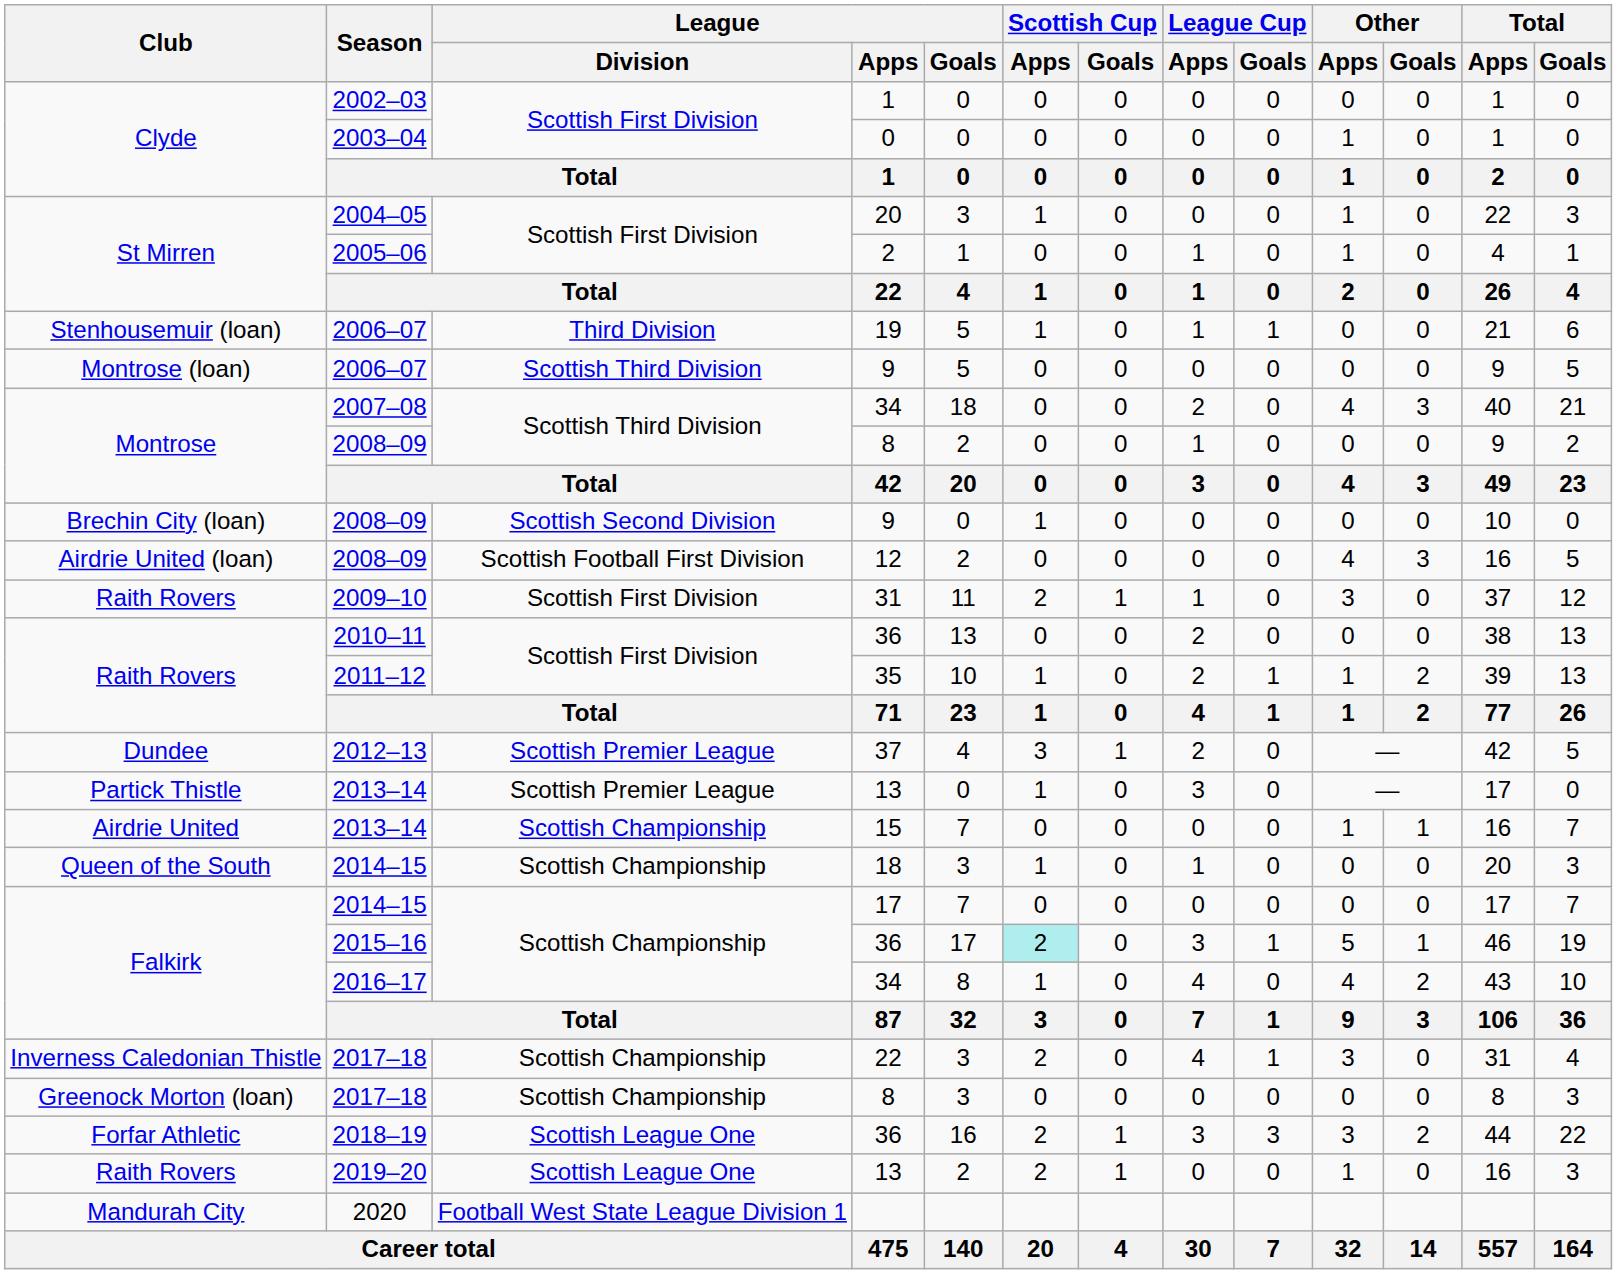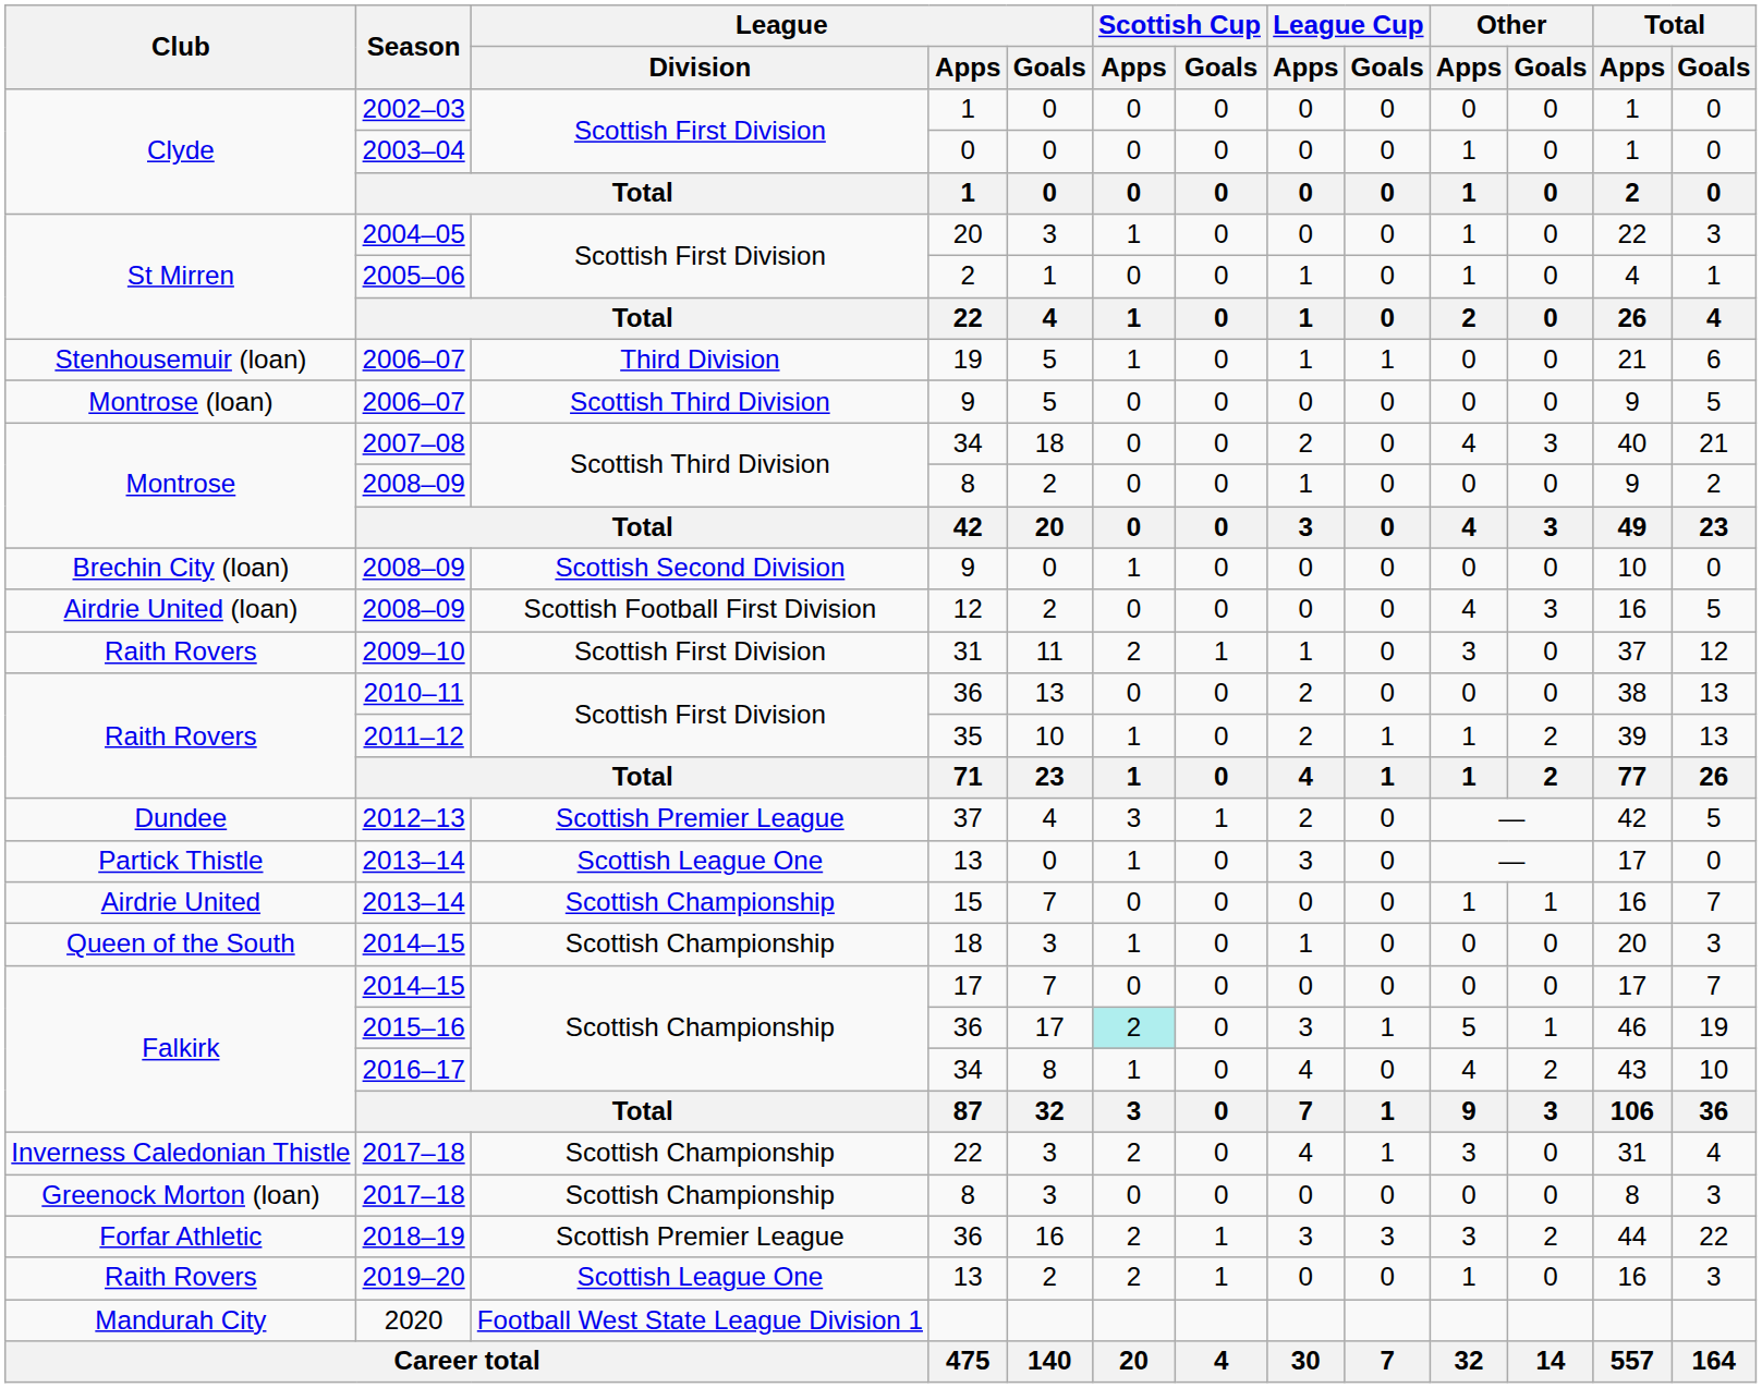 <table class="wikitable" style="text-align:center">
 <tr>
 <th rowspan="2">Club</th>
 <th rowspan="2">Season</th>
 <th colspan="3">League</th>
 <th colspan="2"><a href='#'>Scottish Cup</a></th>
 <th colspan="2"><a href='#'>League Cup</a></th>
 <th colspan="2">Other</th>
 <th colspan="2">Total</th>
 </tr>
 <tr>
 <th>Division</th>
 <th>Apps</th>
 <th>Goals</th>
 <th>Apps</th>
 <th>Goals</th>
 <th>Apps</th>
 <th>Goals</th>
 <th>Apps</th>
 <th>Goals</th>
 <th>Apps</th>
 <th>Goals</th>
 </tr>
 <tr>
 <td rowspan="3"><a href='#'>Clyde</a></td>
 <td><a href='#'>2002–03</a></td>
 <td rowspan="2"><a href='#'>Scottish First Division</a></td>
 <td>1</td>
 <td>0</td>
 <td>0</td>
 <td>0</td>
 <td>0</td>
 <td>0</td>
 <td>0</td>
 <td>0</td>
 <td>1</td>
 <td>0</td>
 </tr>
 <tr>
 <td><a href='#'>2003–04</a></td>
 <td>0</td>
 <td>0</td>
 <td>0</td>
 <td>0</td>
 <td>0</td>
 <td>0</td>
 <td>1</td>
 <td>0</td>
 <td>1</td>
 <td>0</td>
 </tr>
 <tr>
 <th colspan="2">Total</th>
 <th>1</th>
 <th>0</th>
 <th>0</th>
 <th>0</th>
 <th>0</th>
 <th>0</th>
 <th>1</th>
 <th>0</th>
 <th>2</th>
 <th>0</th>
 </tr>
 <tr>
 <td rowspan="3"><a href='#'>St Mirren</a></td>
 <td><a href='#'>2004–05</a></td>
 <td rowspan="2">Scottish First Division</td>
 <td>20</td>
 <td>3</td>
 <td>1</td>
 <td>0</td>
 <td>0</td>
 <td>0</td>
 <td>1</td>
 <td>0</td>
 <td>22</td>
 <td>3</td>
 </tr>
 <tr>
 <td><a href='#'>2005–06</a></td>
 <td>2</td>
 <td>1</td>
 <td>0</td>
 <td>0</td>
 <td>1</td>
 <td>0</td>
 <td>1</td>
 <td>0</td>
 <td>4</td>
 <td>1</td>
 </tr>
 <tr>
 <th colspan="2">Total</th>
 <th>22</th>
 <th>4</th>
 <th>1</th>
 <th>0</th>
 <th>1</th>
 <th>0</th>
 <th>2</th>
 <th>0</th>
 <th>26</th>
 <th>4</th>
 </tr>
 <tr>
 <td><a href='#'>Stenhousemuir</a> (loan)</td>
 <td><a href='#'>2006–07</a></td>
 <td><a href='#'>Third Division</a></td>
 <td>19</td>
 <td>5</td>
 <td>1</td>
 <td>0</td>
 <td>1</td>
 <td>1</td>
 <td>0</td>
 <td>0</td>
 <td>21</td>
 <td>6</td>
 </tr>
 <tr>
 <td><a href='#'>Montrose</a> (loan)</td>
 <td><a href='#'>2006–07</a></td>
 <td><a href='#'>Scottish Third Division</a></td>
 <td>9</td>
 <td>5</td>
 <td>0</td>
 <td>0</td>
 <td>0</td>
 <td>0</td>
 <td>0</td>
 <td>0</td>
 <td>9</td>
 <td>5</td>
 </tr>
 <tr>
 <td rowspan="3"><a href='#'>Montrose</a></td>
 <td><a href='#'>2007–08</a></td>
 <td rowspan="2">Scottish Third Division</td>
 <td>34</td>
 <td>18</td>
 <td>0</td>
 <td>0</td>
 <td>2</td>
 <td>0</td>
 <td>4</td>
 <td>3</td>
 <td>40</td>
 <td>21</td>
 </tr>
 <tr>
 <td><a href='#'>2008–09</a></td>
 <td>8</td>
 <td>2</td>
 <td>0</td>
 <td>0</td>
 <td>1</td>
 <td>0</td>
 <td>0</td>
 <td>0</td>
 <td>9</td>
 <td>2</td>
 </tr>
 <tr>
 <th colspan="2">Total</th>
 <th>42</th>
 <th>20</th>
 <th>0</th>
 <th>0</th>
 <th>3</th>
 <th>0</th>
 <th>4</th>
 <th>3</th>
 <th>49</th>
 <th>23</th>
 </tr>
 <tr>
 <td><a href='#'>Brechin City</a> (loan)</td>
 <td><a href='#'>2008–09</a></td>
 <td><a href='#'>Scottish Second Division</a></td>
 <td>9</td>
 <td>0</td>
 <td>1</td>
 <td>0</td>
 <td>0</td>
 <td>0</td>
 <td>0</td>
 <td>0</td>
 <td>10</td>
 <td>0</td>
 </tr>
 <tr>
 <td><a href='#'>Airdrie United</a> (loan)</td>
 <td><a href='#'>2008–09</a></td>
 <td>Scottish Football First Division</td>
 <td>12</td>
 <td>2</td>
 <td>0</td>
 <td>0</td>
 <td>0</td>
 <td>0</td>
 <td>4</td>
 <td>3</td>
 <td>16</td>
 <td>5</td>
 </tr>
 <tr>
 <td><a href='#'>Raith Rovers</a></td>
 <td><a href='#'>2009–10</a></td>
 <td>Scottish First Division</td>
 <td>31</td>
 <td>11</td>
 <td>2</td>
 <td>1</td>
 <td>1</td>
 <td>0</td>
 <td>3</td>
 <td>0</td>
 <td>37</td>
 <td>12</td>
 </tr>
 <tr>
 <td rowspan="3"><a href='#'>Raith Rovers</a></td>
 <td><a href='#'>2010–11</a></td>
 <td rowspan="2">Scottish First Division</td>
 <td>36</td>
 <td>13</td>
 <td>0</td>
 <td>0</td>
 <td>2</td>
 <td>0</td>
 <td>0</td>
 <td>0</td>
 <td>38</td>
 <td>13</td>
 </tr>
 <tr>
 <td><a href='#'>2011–12</a></td>
 <td>35</td>
 <td>10</td>
 <td>1</td>
 <td>0</td>
 <td>2</td>
 <td>1</td>
 <td>1</td>
 <td>2</td>
 <td>39</td>
 <td>13</td>
 </tr>
 <tr>
 <th colspan="2">Total</th>
 <th>71</th>
 <th>23</th>
 <th>1</th>
 <th>0</th>
 <th>4</th>
 <th>1</th>
 <th>1</th>
 <th>2</th>
 <th>77</th>
 <th>26</th>
 </tr>
 <tr>
 <td><a href='#'>Dundee</a></td>
 <td><a href='#'>2012–13</a></td>
 <td><a href='#'>Scottish Premier League</a></td>
 <td>37</td>
 <td>4</td>
 <td>3</td>
 <td>1</td>
 <td>2</td>
 <td>0</td>
 <td colspan="2">—</td>
 <td>42</td>
 <td>5</td>
 </tr>
 <tr>
 <td><a href='#'>Partick Thistle</a></td>
 <td><a href='#'>2013–14</a></td>
-<td>Scottish Premier League</td>
+<td><a href='#'>Scottish League One</a></td>
 <td>13</td>
 <td>0</td>
 <td>1</td>
 <td>0</td>
 <td>3</td>
 <td>0</td>
 <td colspan="2">—</td>
 <td>17</td>
 <td>0</td>
 </tr>
 <tr>
 <td><a href='#'>Airdrie United</a></td>
 <td><a href='#'>2013–14</a></td>
 <td><a href='#'>Scottish Championship</a></td>
 <td>15</td>
 <td>7</td>
 <td>0</td>
 <td>0</td>
 <td>0</td>
 <td>0</td>
 <td>1</td>
 <td>1</td>
 <td>16</td>
 <td>7</td>
 </tr>
 <tr>
 <td><a href='#'>Queen of the South</a></td>
 <td><a href='#'>2014–15</a></td>
 <td>Scottish Championship</td>
 <td>18</td>
 <td>3</td>
 <td>1</td>
 <td>0</td>
 <td>1</td>
 <td>0</td>
 <td>0</td>
 <td>0</td>
 <td>20</td>
 <td>3</td>
 </tr>
 <tr>
 <td rowspan="4"><a href='#'>Falkirk</a></td>
 <td><a href='#'>2014–15</a></td>
 <td rowspan="3">Scottish Championship</td>
 <td>17</td>
 <td>7</td>
 <td>0</td>
 <td>0</td>
 <td>0</td>
 <td>0</td>
 <td>0</td>
 <td>0</td>
 <td>17</td>
 <td>7</td>
 </tr>
 <tr>
 <td><a href='#'>2015–16</a></td>
 <td>36</td>
 <td>17</td>
 <td style="background: paleturquoise;">2</td>
 <td>0</td>
 <td>3</td>
 <td>1</td>
 <td>5</td>
 <td>1</td>
 <td>46</td>
 <td>19</td>
 </tr>
 <tr>
 <td><a href='#'>2016–17</a></td>
 <td>34</td>
 <td>8</td>
 <td>1</td>
 <td>0</td>
 <td>4</td>
 <td>0</td>
 <td>4</td>
 <td>2</td>
 <td>43</td>
 <td>10</td>
 </tr>
 <tr>
 <th colspan="2">Total</th>
 <th>87</th>
 <th>32</th>
 <th>3</th>
 <th>0</th>
 <th>7</th>
 <th>1</th>
 <th>9</th>
 <th>3</th>
 <th>106</th>
 <th>36</th>
 </tr>
 <tr>
 <td><a href='#'>Inverness Caledonian Thistle</a></td>
 <td><a href='#'>2017–18</a></td>
 <td>Scottish Championship</td>
 <td>22</td>
 <td>3</td>
 <td>2</td>
 <td>0</td>
 <td>4</td>
 <td>1</td>
 <td>3</td>
 <td>0</td>
 <td>31</td>
 <td>4</td>
 </tr>
 <tr>
 <td><a href='#'>Greenock Morton</a> (loan)</td>
 <td><a href='#'>2017–18</a></td>
 <td>Scottish Championship</td>
 <td>8</td>
 <td>3</td>
 <td>0</td>
 <td>0</td>
 <td>0</td>
 <td>0</td>
 <td>0</td>
 <td>0</td>
 <td>8</td>
 <td>3</td>
 </tr>
 <tr>
 <td><a href='#'>Forfar Athletic</a></td>
 <td><a href='#'>2018–19</a></td>
-<td><a href='#'>Scottish League One</a></td>
+<td>Scottish Premier League</td>
 <td>36</td>
 <td>16</td>
 <td>2</td>
 <td>1</td>
 <td>3</td>
 <td>3</td>
 <td>3</td>
 <td>2</td>
 <td>44</td>
 <td>22</td>
 </tr>
 <tr>
 <td><a href='#'>Raith Rovers</a></td>
 <td><a href='#'>2019–20</a></td>
 <td><a href='#'>Scottish League One</a></td>
 <td>13</td>
 <td>2</td>
 <td>2</td>
 <td>1</td>
 <td>0</td>
 <td>0</td>
 <td>1</td>
 <td>0</td>
 <td>16</td>
 <td>3</td>
 </tr>
 <tr>
 <td><a href='#'>Mandurah City</a></td>
 <td>2020</td>
 <td><a href='#'>Football West State League Division 1</a></td>
 <td></td>
 <td></td>
 <td></td>
 <td></td>
 <td></td>
 <td></td>
 <td></td>
 <td></td>
 <td></td>
 <td></td>
 </tr>
 <tr>
 <th colspan="3">Career total</th>
 <th>475</th>
 <th>140</th>
 <th>20</th>
 <th>4</th>
 <th>30</th>
 <th>7</th>
 <th>32</th>
 <th>14</th>
 <th>557</th>
 <th>164</th>
 </tr>
 </table>
